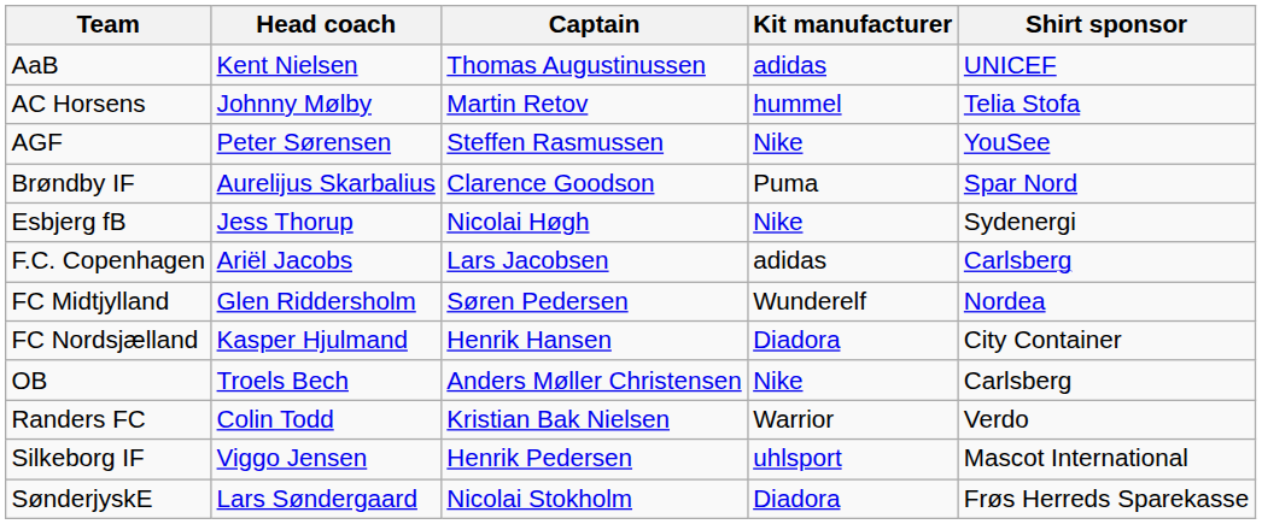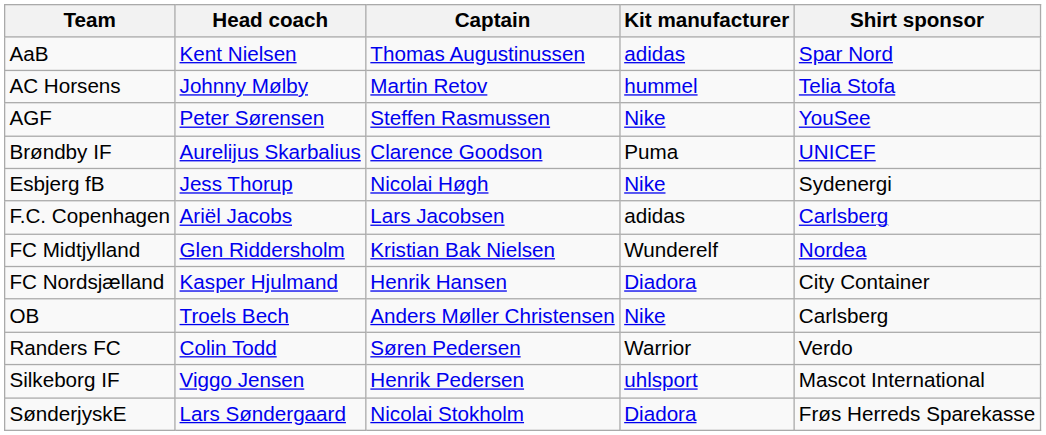 <table class="wikitable sortable" style="text-align: left;">
 <tr>
 <th>Team</th>
 <th>Head coach</th>
 <th>Captain</th>
 <th>Kit manufacturer</th>
 <th>Shirt sponsor</th>
 </tr>
 <tr>
 <td>AaB</td>
 <td> <a href='#'>Kent Nielsen</a></td>
 <td> <a href='#'>Thomas Augustinussen</a></td>
 <td><a href='#'>adidas</a></td>
-<td><a href='#'>UNICEF</a></td>
+<td><a href='#'>Spar Nord</a></td>
 </tr>
 <tr>
 <td>AC Horsens</td>
 <td> <a href='#'>Johnny Mølby</a></td>
 <td> <a href='#'>Martin Retov</a></td>
 <td><a href='#'>hummel</a></td>
 <td><a href='#'>Telia Stofa</a></td>
 </tr>
 <tr>
 <td>AGF</td>
 <td> <a href='#'>Peter Sørensen</a></td>
 <td> <a href='#'>Steffen Rasmussen</a></td>
 <td><a href='#'>Nike</a></td>
 <td><a href='#'>YouSee</a></td>
 </tr>
 <tr>
 <td>Brøndby IF</td>
 <td> <a href='#'>Aurelijus Skarbalius</a></td>
 <td> <a href='#'>Clarence Goodson</a></td>
 <td>Puma</td>
-<td><a href='#'>Spar Nord</a></td>
+<td><a href='#'>UNICEF</a></td>
 </tr>
 <tr>
 <td>Esbjerg fB</td>
 <td> <a href='#'>Jess Thorup</a></td>
 <td> <a href='#'>Nicolai Høgh</a></td>
 <td><a href='#'>Nike</a></td>
 <td>Sydenergi</td>
 </tr>
 <tr>
 <td>F.C. Copenhagen</td>
 <td> <a href='#'>Ariël Jacobs</a></td>
 <td> <a href='#'>Lars Jacobsen</a></td>
 <td>adidas</td>
 <td><a href='#'>Carlsberg</a></td>
 </tr>
 <tr>
 <td>FC Midtjylland</td>
 <td> <a href='#'>Glen Riddersholm</a></td>
-<td> <a href='#'>Søren Pedersen</a></td>
+<td> <a href='#'>Kristian Bak Nielsen</a></td>
 <td>Wunderelf</td>
 <td><a href='#'>Nordea</a></td>
 </tr>
 <tr>
 <td>FC Nordsjælland</td>
 <td> <a href='#'>Kasper Hjulmand</a></td>
 <td> <a href='#'>Henrik Hansen</a></td>
 <td><a href='#'>Diadora</a></td>
 <td>City Container</td>
 </tr>
 <tr>
 <td>OB</td>
 <td> <a href='#'>Troels Bech</a></td>
 <td> <a href='#'>Anders Møller Christensen</a></td>
 <td><a href='#'>Nike</a></td>
 <td>Carlsberg</td>
 </tr>
 <tr>
 <td>Randers FC</td>
 <td> <a href='#'>Colin Todd</a></td>
-<td> <a href='#'>Kristian Bak Nielsen</a></td>
+<td> <a href='#'>Søren Pedersen</a></td>
 <td>Warrior</td>
 <td>Verdo</td>
 </tr>
 <tr>
 <td>Silkeborg IF</td>
 <td> <a href='#'>Viggo Jensen</a></td>
 <td> <a href='#'>Henrik Pedersen</a></td>
 <td><a href='#'>uhlsport</a></td>
 <td>Mascot International</td>
 </tr>
 <tr>
 <td>SønderjyskE</td>
 <td> <a href='#'>Lars Søndergaard</a></td>
 <td> <a href='#'>Nicolai Stokholm</a></td>
 <td><a href='#'>Diadora</a></td>
 <td>Frøs Herreds Sparekasse</td>
 </tr>
 </table>
